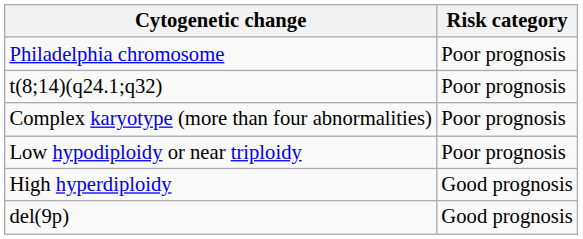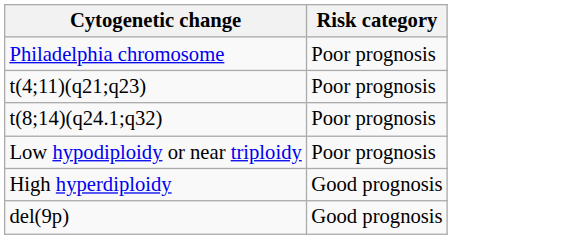 <table class="wikitable">
 <tr>
 <th>Cytogenetic change</th>
 <th>Risk category</th>
 </tr>
 <tr>
 <td><a href='#'>Philadelphia chromosome</a></td>
 <td>Poor prognosis</td>
 </tr>
 <tr>
-<td>t(8;14)(q24.1;q32)</td>
+<td>t(4;11)(q21;q23)</td>
 <td>Poor prognosis</td>
 </tr>
 <tr>
-<td>Complex <a href='#'>karyotype</a> (more than four abnormalities)</td>
+<td>t(8;14)(q24.1;q32)</td>
 <td>Poor prognosis</td>
 </tr>
 <tr>
 <td>Low <a href='#'>hypodiploidy</a> or near <a href='#'>triploidy</a></td>
 <td>Poor prognosis</td>
 </tr>
 <tr>
 <td>High <a href='#'>hyperdiploidy</a></td>
 <td>Good prognosis</td>
 </tr>
 <tr>
 <td>del(9p)</td>
 <td>Good prognosis</td>
 </tr>
 </table>
